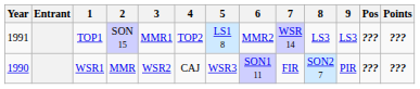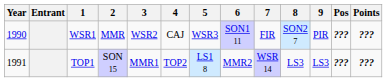 <table class="wikitable" style="text-align:center; font-size:90%">
 <tr>
 <th>Year</th>
 <th>Entrant</th>
 <th>1</th>
 <th>2</th>
 <th>3</th>
 <th>4</th>
 <th>5</th>
 <th>6</th>
 <th>7</th>
 <th>8</th>
 <th>9</th>
 <th>Pos</th>
 <th>Points</th>
 </tr>
 <tr>
+<td><a href='#'>1990</a></td>
+<th></th>
+<td><a href='#'>WSR1</a></td>
+<td><a href='#'>MMR</a></td>
+<td><a href='#'>WSR2</a></td>
+<td>CAJ</td>
+<td><a href='#'>WSR3</a></td>
+<td style="background:#CFCFFF;"><a href='#'>SON1</a><br><small>11</small></td>
+<td><a href='#'>FIR</a></td>
+<td style="background:#CFEAFF;"><a href='#'>SON2</a><br><small>7</small></td>
+<td><a href='#'>PIR</a></td>
+<td><strong><em>???</em></strong></td>
+<td><strong><em>???</em></strong></td>
+</tr>
+<tr>
 <td>1991</td>
 <th></th>
 <td><a href='#'>TOP1</a></td>
 <td style="background:#CFCFFF;">SON<br><small>15</small></td>
 <td><a href='#'>MMR1</a></td>
 <td><a href='#'>TOP2</a></td>
 <td style="background:#CFEAFF;"><a href='#'>LS1</a><br><small>8</small></td>
 <td><a href='#'>MMR2</a></td>
 <td style="background:#CFCFFF;"><a href='#'>WSR</a><br><small>14</small></td>
 <td><a href='#'>LS3</a></td>
 <td><a href='#'>LS3</a></td>
 <td><strong><em>???</em></strong></td>
 <td><strong><em>???</em></strong></td>
 </tr>
-<tr>
-<td><a href='#'>1990</a></td>
-<th></th>
-<td><a href='#'>WSR1</a></td>
-<td><a href='#'>MMR</a></td>
-<td><a href='#'>WSR2</a></td>
-<td>CAJ</td>
-<td><a href='#'>WSR3</a></td>
-<td style="background:#CFCFFF;"><a href='#'>SON1</a><br><small>11</small></td>
-<td><a href='#'>FIR</a></td>
-<td style="background:#CFEAFF;"><a href='#'>SON2</a><br><small>7</small></td>
-<td><a href='#'>PIR</a></td>
-<td><strong><em>???</em></strong></td>
-<td><strong><em>???</em></strong></td>
-</tr>
 </table>
